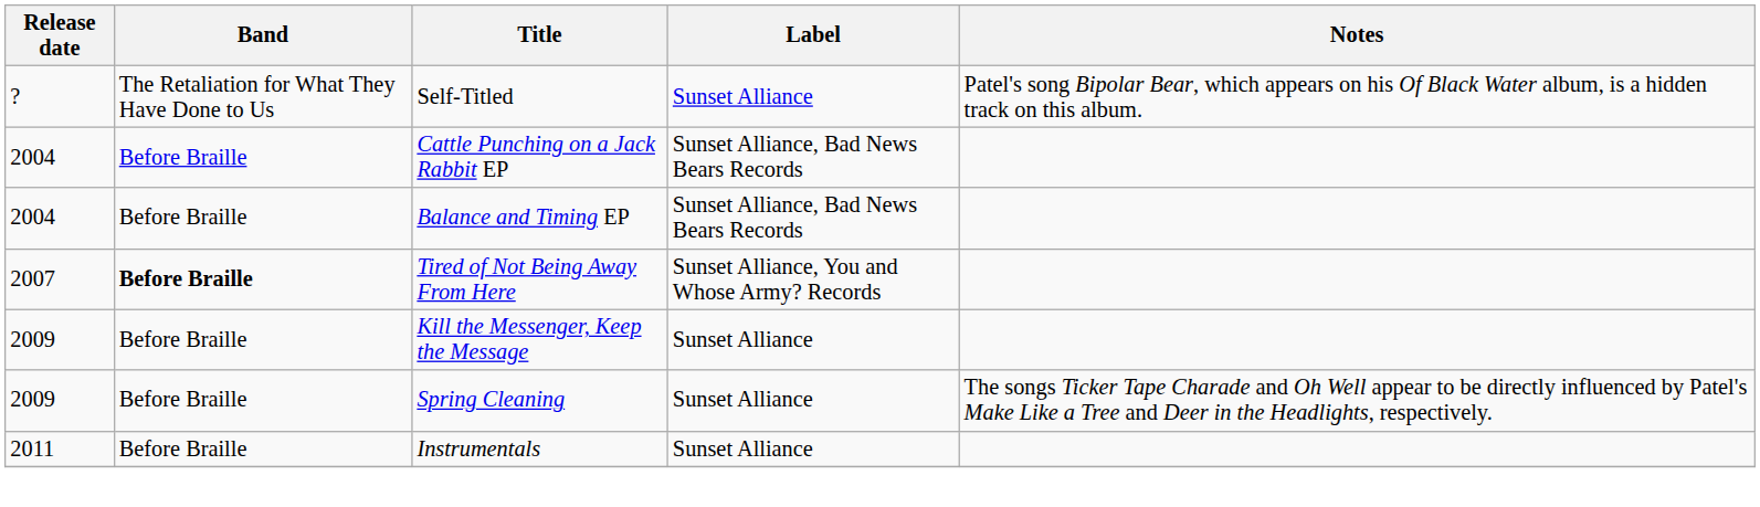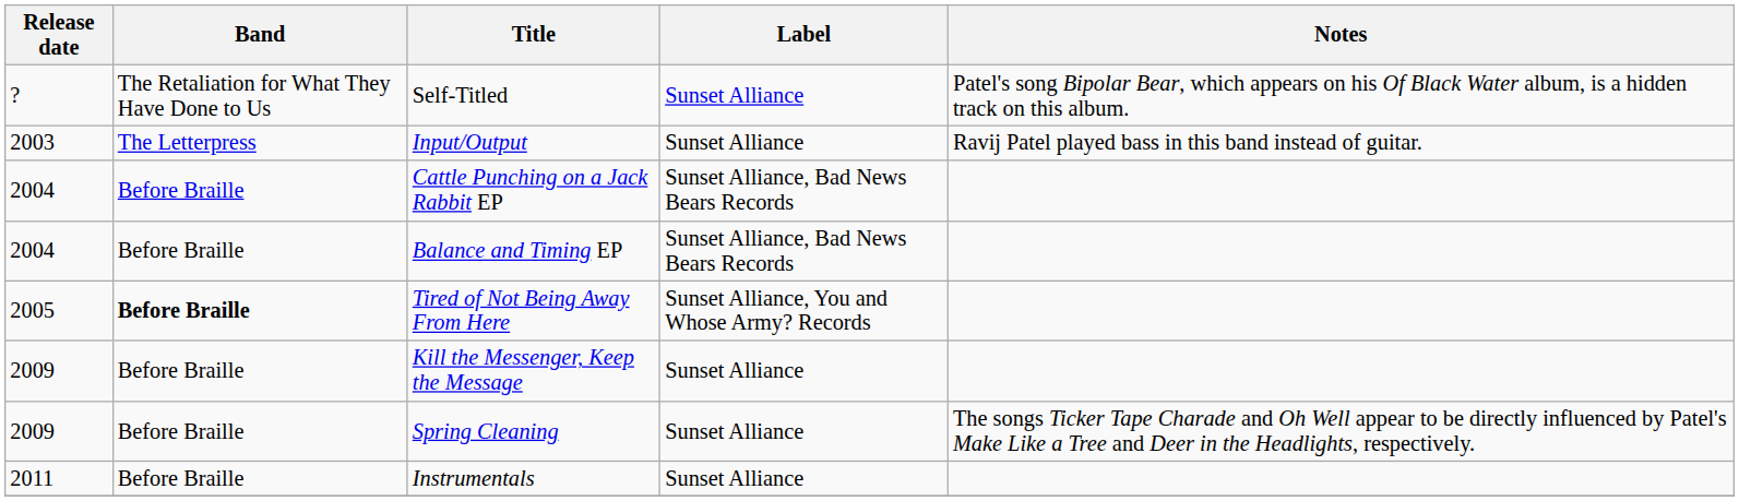 <table class="wikitable">
 <tr>
 <th>Release date</th>
 <th>Band</th>
 <th>Title</th>
 <th>Label</th>
 <th>Notes</th>
 </tr>
 <tr>
 <td>?</td>
 <td>The Retaliation for What They Have Done to Us</td>
 <td>Self-Titled</td>
 <td><a href='#'>Sunset Alliance</a></td>
 <td>Patel's song <em>Bipolar Bear</em>, which appears on his <em>Of Black Water</em> album, is a hidden track on this album.</td>
 </tr>
 <tr>
+<td>2003</td>
+<td><a href='#'>The Letterpress</a></td>
+<td><em><a href='#'>Input/Output</a></em></td>
+<td>Sunset Alliance</td>
+<td>Ravij Patel played bass in this band instead of guitar.</td>
+</tr>
+<tr>
 <td>2004</td>
 <td><a href='#'>Before Braille</a></td>
 <td><em><a href='#'>Cattle Punching on a Jack Rabbit</a></em> EP</td>
 <td>Sunset Alliance, Bad News Bears Records</td>
 <td></td>
 </tr>
 <tr>
 <td>2004</td>
 <td>Before Braille</td>
 <td><em><a href='#'>Balance and Timing</a></em> EP</td>
 <td>Sunset Alliance, Bad News Bears Records</td>
 <td></td>
 </tr>
 <tr>
-<td>2007</td>
+<td>2005</td>
 <td><strong>Before Braille</strong></td>
 <td><em><a href='#'>Tired of Not Being Away From Here</a></em></td>
 <td>Sunset Alliance, You and Whose Army? Records</td>
 <td></td>
 </tr>
 <tr>
 <td>2009</td>
 <td>Before Braille</td>
 <td><em><a href='#'>Kill the Messenger, Keep the Message</a></em></td>
 <td>Sunset Alliance</td>
 <td></td>
 </tr>
 <tr>
 <td>2009</td>
 <td>Before Braille</td>
 <td><a href='#'><em>Spring Cleaning</em></a></td>
 <td>Sunset Alliance</td>
 <td>The songs <em>Ticker Tape Charade</em> and <em>Oh Well</em> appear to be directly influenced by Patel's <em>Make Like a Tree</em> and <em>Deer in the Headlights</em>, respectively.</td>
 </tr>
 <tr>
 <td>2011</td>
 <td>Before Braille</td>
 <td><em>Instrumentals</em></td>
 <td>Sunset Alliance</td>
 <td></td>
 </tr>
 <tr>
 </tr>
 </table>
